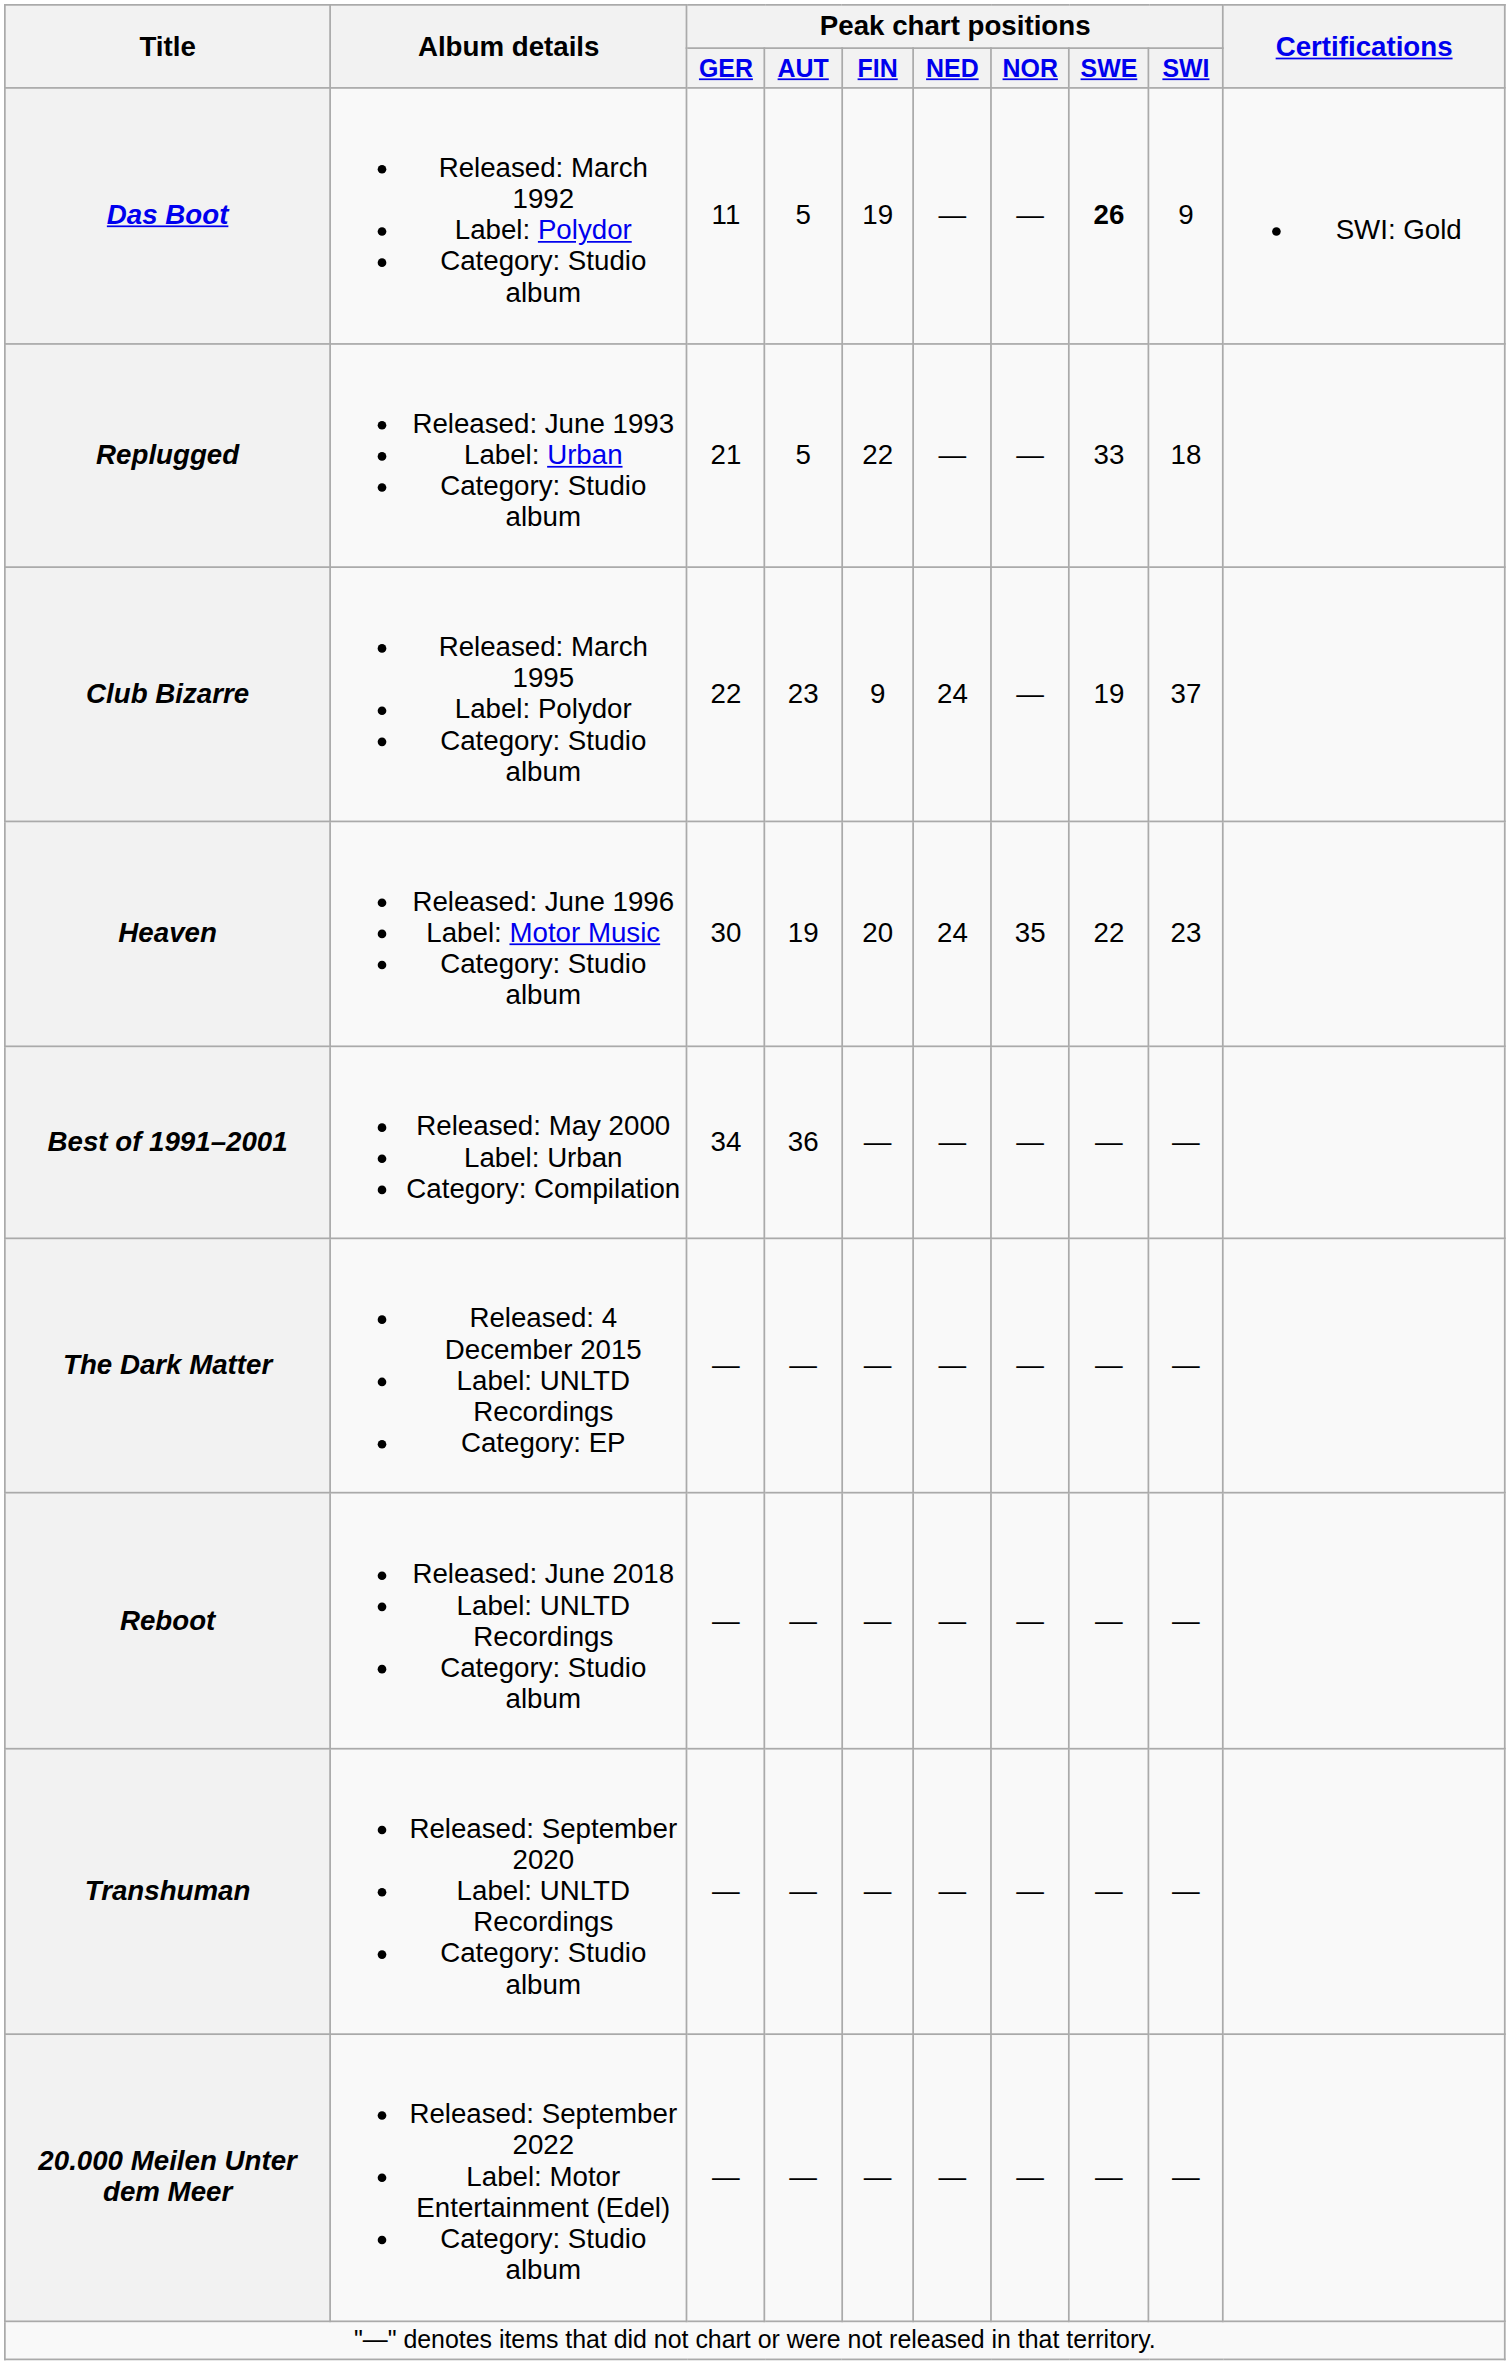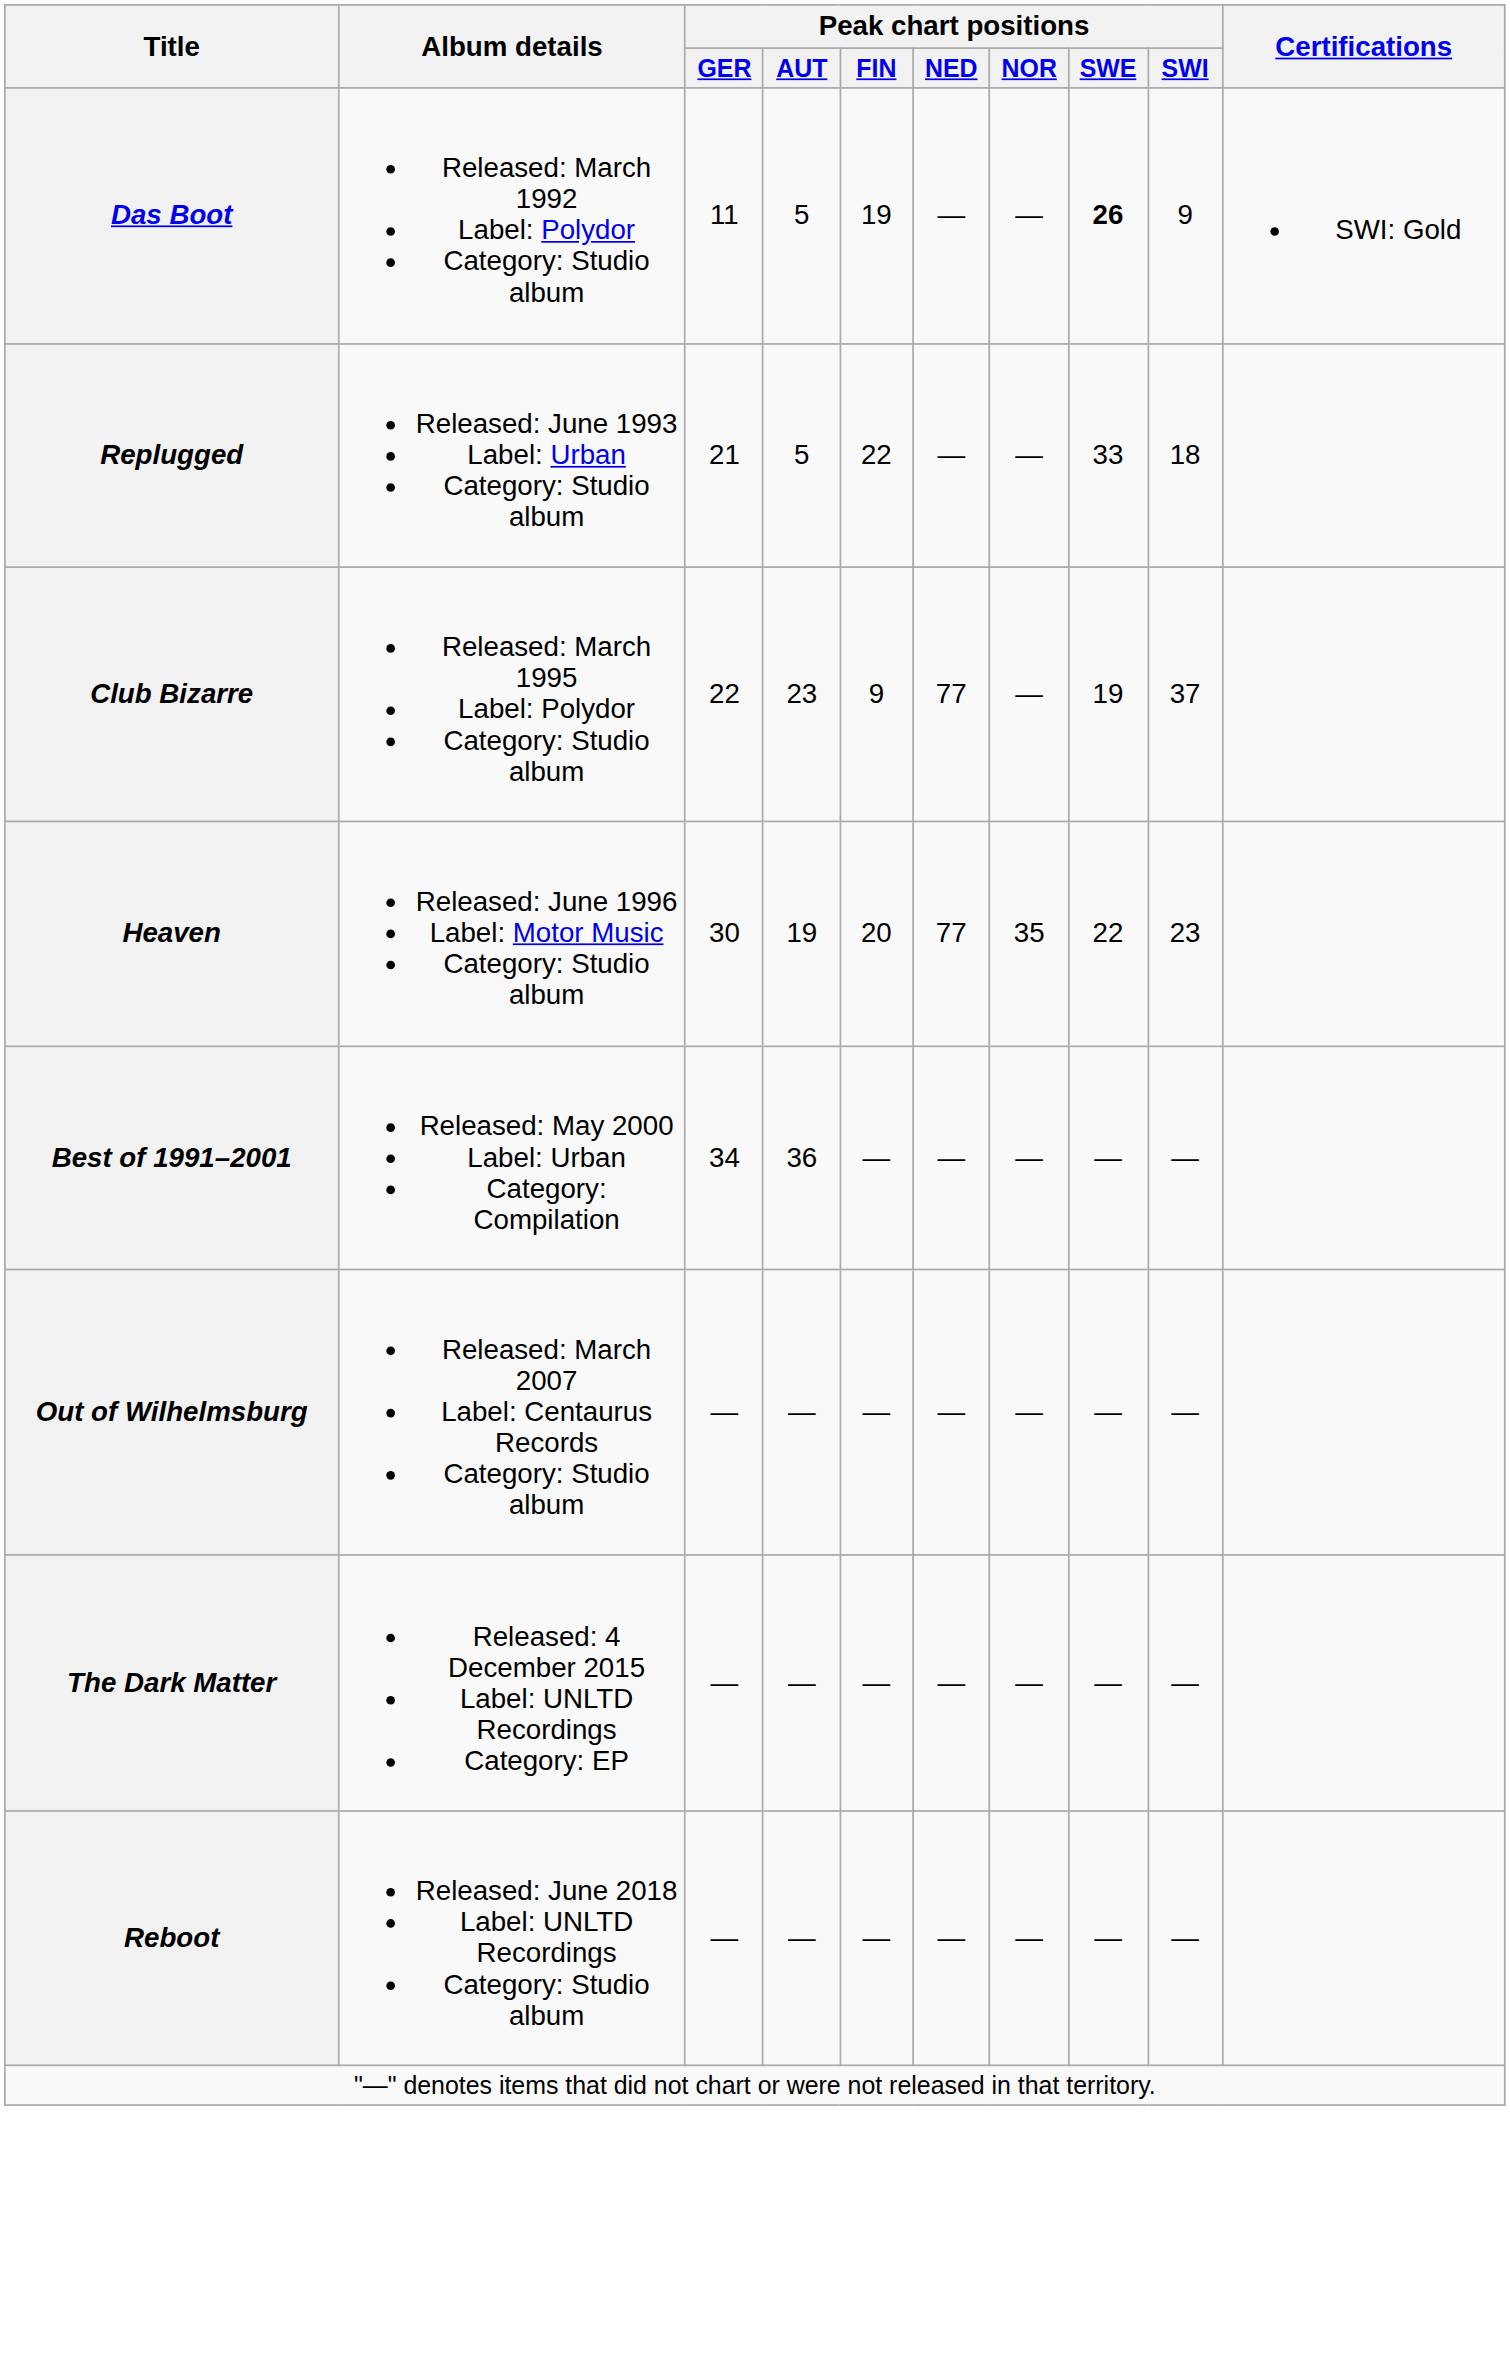 <table class="wikitable plainrowheaders" style="text-align:center;">
 <tr>
 <th scope="col" rowspan="2" style="width:15em;">Title</th>
 <th scope="col" rowspan="2" style="width:15em;">Album details</th>
 <th scope="col" colspan="7">Peak chart positions</th>
 <th rowspan="2" style="width:12em;"><a href='#'>Certifications</a></th>
 </tr>
 <tr>
 <th scope="col" style="width:3em;font-size:90%;"><a href='#'>GER</a><br></th>
 <th scope="col" style="width:3em;font-size:90%;"><a href='#'>AUT</a><br></th>
 <th scope="col" style="width:3em;font-size:90%;"><a href='#'>FIN</a><br> </th>
 <th scope="col" style="width:3em;font-size:90%;"><a href='#'>NED</a><br></th>
 <th scope="col" style="width:3em;font-size:90%;"><a href='#'>NOR</a><br></th>
 <th scope="col" style="width:3em;font-size:90%;"><a href='#'>SWE</a><br></th>
 <th scope="col" style="width:3em;font-size:90%;"><a href='#'>SWI</a><br></th>
 </tr>
 <tr>
 <th scope="row"><em><a href='#'>Das Boot</a></em></th>
 <td><br><ul><li>Released: March 1992</li><li>Label: <a href='#'>Polydor</a></li><li>Category: Studio album</li></ul></td>
 <td>11</td>
 <td>5</td>
 <td>19</td>
 <td>—</td>
 <td>—</td>
 <td><strong>26</strong></td>
 <td>9</td>
 <td><br><ul><li>SWI: Gold</li></ul></td>
 </tr>
 <tr>
 <th scope="row"><em>Replugged</em></th>
 <td><br><ul><li>Released: June 1993</li><li>Label: <a href='#'>Urban</a></li><li>Category: Studio album</li></ul></td>
 <td>21</td>
 <td>5</td>
 <td>22</td>
 <td>—</td>
 <td>—</td>
 <td>33</td>
 <td>18</td>
 <td></td>
 </tr>
 <tr>
 <th scope="row"><em>Club Bizarre</em></th>
 <td><br><ul><li>Released: March 1995</li><li>Label: Polydor</li><li>Category: Studio album</li></ul></td>
 <td>22</td>
 <td>23</td>
 <td>9</td>
-<td>24</td>
+<td>77</td>
 <td>—</td>
 <td>19</td>
 <td>37</td>
 <td></td>
 </tr>
 <tr>
 <th scope="row"><em>Heaven</em></th>
 <td><br><ul><li>Released: June 1996</li><li>Label: <a href='#'>Motor Music</a></li><li>Category: Studio album</li></ul></td>
 <td>30</td>
 <td>19</td>
 <td>20</td>
-<td>24</td>
+<td>77</td>
 <td>35</td>
 <td>22</td>
 <td>23</td>
 <td></td>
 </tr>
 <tr>
 <th scope="row"><em>Best of 1991–2001</em></th>
 <td><br><ul><li>Released: May 2000</li><li>Label: Urban</li><li>Category: Compilation</li></ul></td>
 <td>34</td>
 <td>36</td>
+<td>—</td>
+<td>—</td>
+<td>—</td>
+<td>—</td>
+<td>—</td>
+<td></td>
+</tr>
+<tr>
+<th scope="row"><em>Out of Wilhelmsburg</em></th>
+<td><br><ul><li>Released: March 2007</li><li>Label: Centaurus Records</li><li>Category: Studio album</li></ul></td>
+<td>—</td>
+<td>—</td>
 <td>—</td>
 <td>—</td>
 <td>—</td>
 <td>—</td>
 <td>—</td>
 <td></td>
 </tr>
 <tr>
 <th scope="row"><em>The Dark Matter</em></th>
 <td><br><ul><li>Released: 4 December 2015</li><li>Label: UNLTD Recordings</li><li>Category: EP</li></ul></td>
 <td>—</td>
 <td>—</td>
 <td>—</td>
 <td>—</td>
 <td>—</td>
 <td>—</td>
 <td>—</td>
 <td></td>
 </tr>
 <tr>
 <th scope="row"><em>Reboot</em></th>
 <td><br><ul><li>Released: June 2018</li><li>Label: UNLTD Recordings</li><li>Category: Studio album</li></ul></td>
 <td>—</td>
 <td>—</td>
 <td>—</td>
 <td>—</td>
 <td>—</td>
 <td>—</td>
 <td>—</td>
 <td></td>
 </tr>
 <tr>
-<th scope="row"><em>Transhuman</em></th>
-<td><br><ul><li>Released: September 2020</li><li>Label: UNLTD Recordings</li><li>Category: Studio album</li></ul></td>
-<td>—</td>
-<td>—</td>
-<td>—</td>
-<td>—</td>
-<td>—</td>
-<td>—</td>
-<td>—</td>
-<td></td>
-</tr>
-<tr>
-<th scope="row"><em>20.000 Meilen Unter dem Meer</em></th>
-<td><br><ul><li>Released: September 2022</li><li>Label: Motor Entertainment (Edel)</li><li>Category: Studio album</li></ul></td>
-<td>—</td>
-<td>—</td>
-<td>—</td>
-<td>—</td>
-<td>—</td>
-<td>—</td>
-<td>—</td>
-<td></td>
-</tr>
-<tr>
 <td align="center" colspan="10" style="font-size:90%">"—" denotes items that did not chart or were not released in that territory.</td>
 </tr>
 </table>
